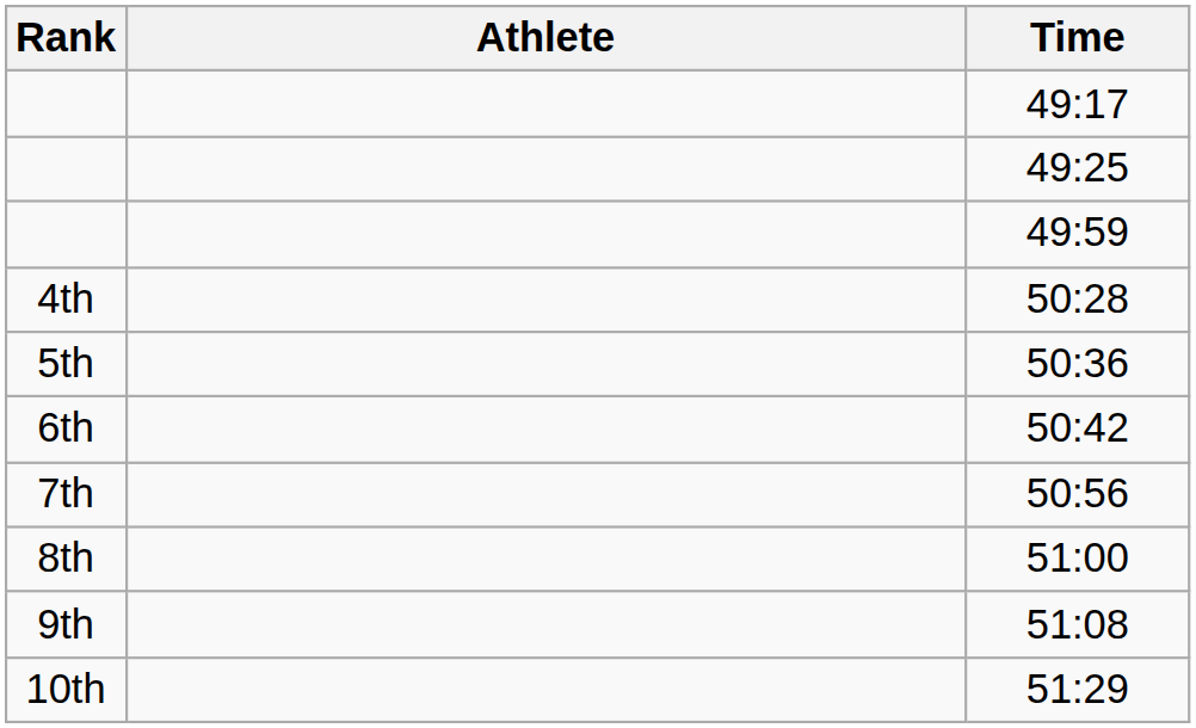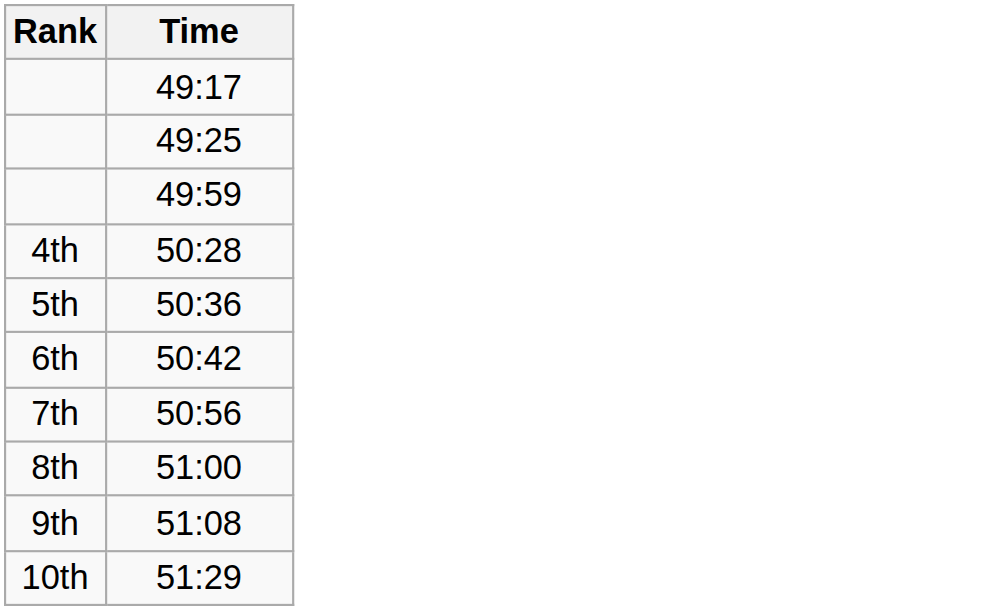 <table class=wikitable style=text-align:center>
 <tr>
 <th>Rank</th>
-<th style="width: 20em">Athlete</th>
 <th style="width: 5em">Time</th>
 </tr>
 <tr>
 <td></td>
-<td align=left></td>
 <td>49:17</td>
 </tr>
 <tr>
 <td></td>
-<td align=left></td>
 <td>49:25</td>
 </tr>
 <tr>
 <td></td>
-<td align=left></td>
 <td>49:59</td>
 </tr>
 <tr>
 <td>4th</td>
-<td align=left></td>
 <td>50:28</td>
 </tr>
 <tr>
 <td>5th</td>
-<td align=left></td>
 <td>50:36</td>
 </tr>
 <tr>
 <td>6th</td>
-<td align=left></td>
 <td>50:42</td>
 </tr>
 <tr>
 <td>7th</td>
-<td align=left></td>
 <td>50:56</td>
 </tr>
 <tr>
 <td>8th</td>
-<td align=left></td>
 <td>51:00</td>
 </tr>
 <tr>
 <td>9th</td>
-<td align=left></td>
 <td>51:08</td>
 </tr>
 <tr>
 <td>10th</td>
-<td align=left></td>
 <td>51:29</td>
 </tr>
 </table>
